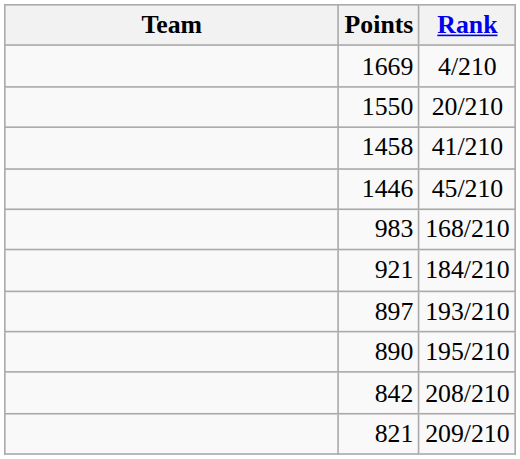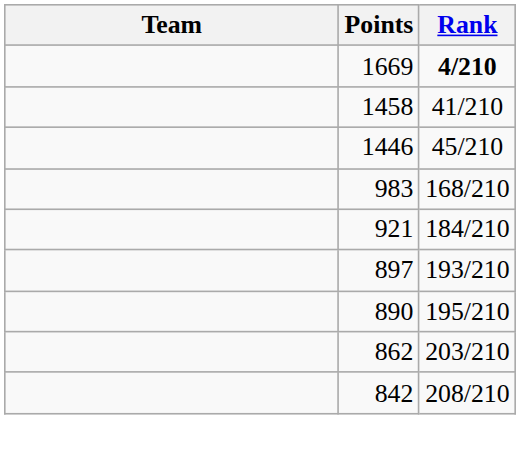 <table class="wikitable">
 <tr>
 <th width=200>Team</th>
 <th>Points</th>
 <th><a href='#'>Rank</a></th>
 </tr>
 <tr>
 <td></td>
 <td align=right>1669</td>
-<td align=center>4/210</td>
-</tr>
-<tr>
-<td></td>
-<td align=right>1550</td>
-<td align=center>20/210</td>
+<td align=center><strong>4/210</strong></td>
 </tr>
 <tr>
 <td></td>
 <td align=right>1458</td>
 <td align=center>41/210</td>
 </tr>
 <tr>
 <td></td>
 <td align=right>1446</td>
 <td align=center>45/210</td>
 </tr>
 <tr>
 <td></td>
 <td align=right>983</td>
 <td align=center>168/210</td>
 </tr>
 <tr>
 <td></td>
 <td align=right>921</td>
 <td align=center>184/210</td>
 </tr>
 <tr>
 <td></td>
 <td align=right>897</td>
 <td align=center>193/210</td>
 </tr>
 <tr>
 <td></td>
 <td align=right>890</td>
 <td align=center>195/210</td>
 </tr>
 <tr>
 <td></td>
+<td align=right>862</td>
+<td align=center>203/210</td>
+</tr>
+<tr>
+<td></td>
 <td align=right>842</td>
 <td align=center>208/210</td>
 </tr>
-<tr>
-<td></td>
-<td align=right>821</td>
-<td align=center>209/210</td>
-</tr>
 </table>
